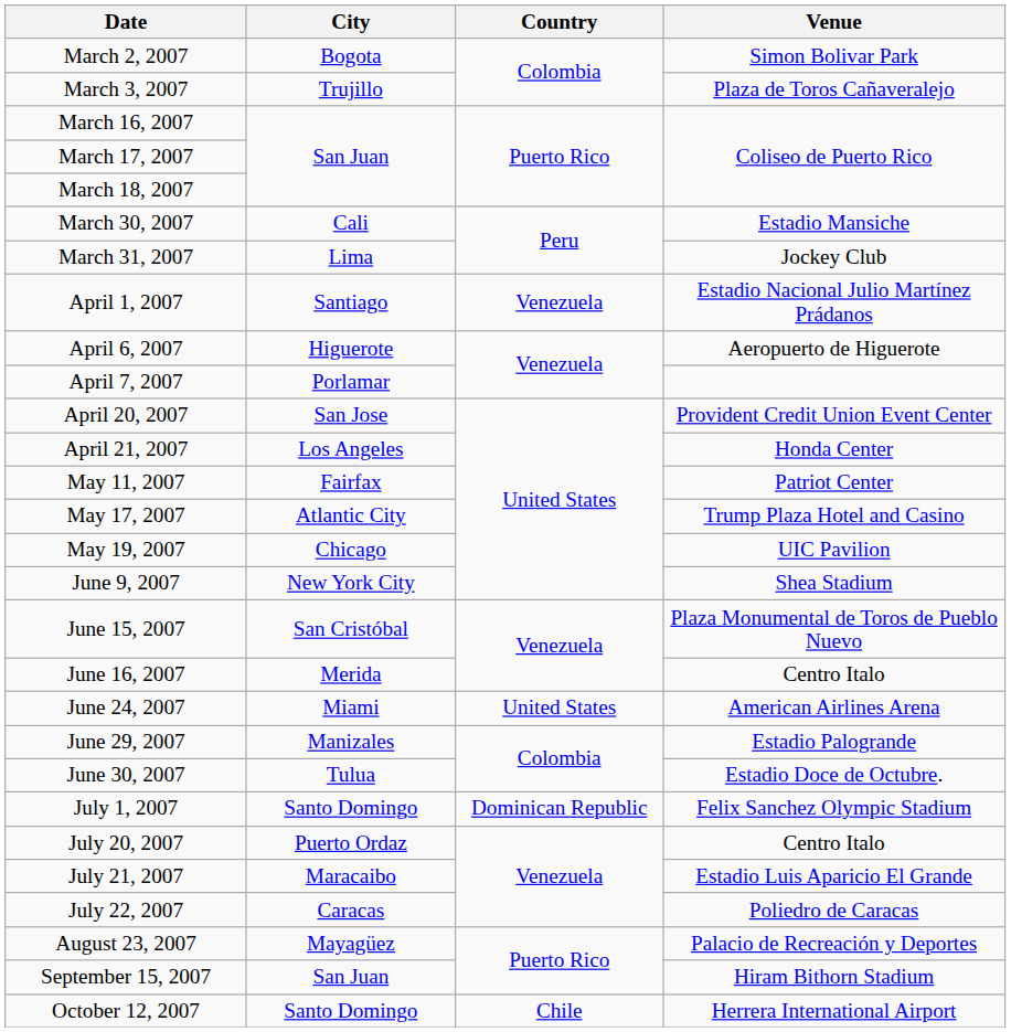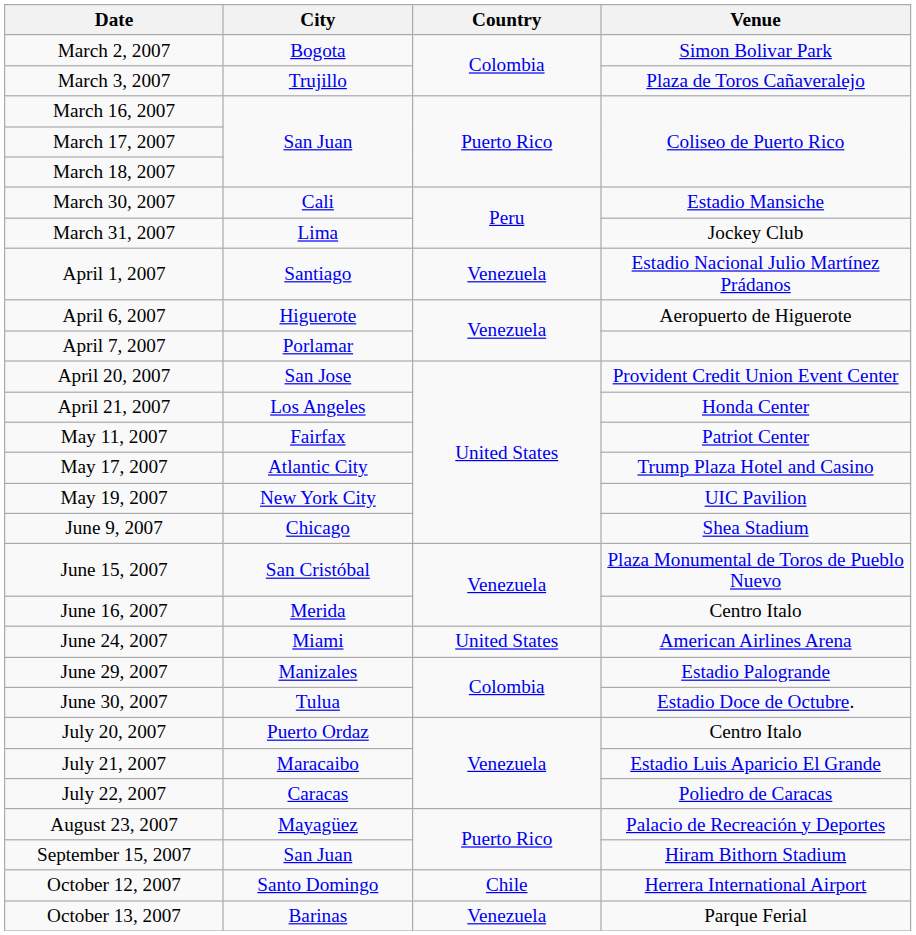 <table class="wikitable" style="text-align:center;">
 <tr>
 <th style="width:175px;">Date</th>
 <th style="width:150px;">City</th>
 <th style="width:150px;">Country</th>
 <th style="width:250px;">Venue</th>
 </tr>
 <tr>
 <td>March 2, 2007</td>
 <td><a href='#'>Bogota</a></td>
 <td rowspan="2"><a href='#'>Colombia</a></td>
 <td><a href='#'>Simon Bolivar Park</a></td>
 </tr>
 <tr>
 <td>March 3, 2007</td>
 <td><a href='#'>Trujillo</a></td>
 <td><a href='#'>Plaza de Toros Cañaveralejo</a></td>
 </tr>
 <tr>
 <td>March 16, 2007</td>
 <td rowspan="3"><a href='#'>San Juan</a></td>
 <td rowspan="3"><a href='#'>Puerto Rico</a></td>
 <td rowspan="3"><a href='#'>Coliseo de Puerto Rico</a></td>
 </tr>
 <tr>
 <td>March 17, 2007</td>
 </tr>
 <tr>
 <td>March 18, 2007</td>
 </tr>
 <tr>
 <td>March 30, 2007</td>
 <td><a href='#'>Cali</a></td>
 <td rowspan="2"><a href='#'>Peru</a></td>
 <td><a href='#'>Estadio Mansiche</a></td>
 </tr>
 <tr>
 <td>March 31, 2007</td>
 <td><a href='#'>Lima</a></td>
 <td>Jockey Club</td>
 </tr>
 <tr>
 <td>April 1, 2007</td>
 <td><a href='#'>Santiago</a></td>
 <td><a href='#'>Venezuela</a></td>
 <td><a href='#'>Estadio Nacional Julio Martínez Prádanos</a></td>
 </tr>
 <tr>
 <td>April 6, 2007</td>
 <td><a href='#'>Higuerote</a></td>
 <td rowspan="2"><a href='#'>Venezuela</a></td>
 <td>Aeropuerto de Higuerote</td>
 </tr>
 <tr>
 <td>April 7, 2007</td>
 <td><a href='#'>Porlamar</a></td>
 </tr>
 <tr>
 <td>April 20, 2007</td>
 <td><a href='#'>San Jose</a></td>
 <td rowspan="6"><a href='#'>United States</a></td>
 <td><a href='#'>Provident Credit Union Event Center</a></td>
 </tr>
 <tr>
 <td>April 21, 2007</td>
 <td><a href='#'>Los Angeles</a></td>
 <td><a href='#'>Honda Center</a></td>
 </tr>
 <tr>
 <td>May 11, 2007</td>
 <td><a href='#'>Fairfax</a></td>
 <td><a href='#'>Patriot Center</a></td>
 </tr>
 <tr>
 <td>May 17, 2007</td>
 <td><a href='#'>Atlantic City</a></td>
 <td><a href='#'>Trump Plaza Hotel and Casino</a></td>
 </tr>
 <tr>
 <td>May 19, 2007</td>
-<td><a href='#'>Chicago</a></td>
+<td><a href='#'>New York City</a></td>
 <td><a href='#'>UIC Pavilion</a></td>
 </tr>
 <tr>
 <td>June 9, 2007</td>
-<td><a href='#'>New York City</a></td>
+<td><a href='#'>Chicago</a></td>
 <td><a href='#'>Shea Stadium</a></td>
 </tr>
 <tr>
 <td>June 15, 2007</td>
 <td><a href='#'>San Cristóbal</a></td>
 <td rowspan="2"><a href='#'>Venezuela</a></td>
 <td><a href='#'>Plaza Monumental de Toros de Pueblo Nuevo</a></td>
 </tr>
 <tr>
 <td>June 16, 2007</td>
 <td><a href='#'>Merida</a></td>
 <td>Centro Italo</td>
 </tr>
 <tr>
 <td>June 24, 2007</td>
 <td><a href='#'>Miami</a></td>
 <td><a href='#'>United States</a></td>
 <td><a href='#'>American Airlines Arena</a></td>
 </tr>
 <tr>
 <td>June 29, 2007</td>
 <td><a href='#'>Manizales</a></td>
 <td rowspan="2"><a href='#'>Colombia</a></td>
 <td><a href='#'>Estadio Palogrande</a></td>
 </tr>
 <tr>
 <td>June 30, 2007</td>
 <td><a href='#'>Tulua</a></td>
 <td><a href='#'>Estadio Doce de Octubre</a>.</td>
-</tr>
-<tr>
-<td>July 1, 2007</td>
-<td><a href='#'>Santo Domingo</a></td>
-<td><a href='#'>Dominican Republic</a></td>
-<td><a href='#'>Felix Sanchez Olympic Stadium</a></td>
 </tr>
 <tr>
 <td>July 20, 2007</td>
 <td><a href='#'>Puerto Ordaz</a></td>
 <td rowspan="3"><a href='#'>Venezuela</a></td>
 <td>Centro Italo</td>
 </tr>
 <tr>
 <td>July 21, 2007</td>
 <td><a href='#'>Maracaibo</a></td>
 <td><a href='#'>Estadio Luis Aparicio El Grande</a></td>
 </tr>
 <tr>
 <td>July 22, 2007</td>
 <td><a href='#'>Caracas</a></td>
 <td><a href='#'>Poliedro de Caracas</a></td>
 </tr>
 <tr>
 <td>August 23, 2007</td>
 <td><a href='#'>Mayagüez</a></td>
 <td rowspan="2"><a href='#'>Puerto Rico</a></td>
 <td><a href='#'>Palacio de Recreación y Deportes</a></td>
 </tr>
 <tr>
 <td>September 15, 2007</td>
 <td><a href='#'>San Juan</a></td>
 <td><a href='#'>Hiram Bithorn Stadium</a></td>
 </tr>
 <tr>
 <td>October 12, 2007</td>
 <td><a href='#'>Santo Domingo</a></td>
 <td><a href='#'>Chile</a></td>
 <td><a href='#'>Herrera International Airport</a></td>
 </tr>
+<tr>
+<td>October 13, 2007</td>
+<td><a href='#'>Barinas</a></td>
+<td><a href='#'>Venezuela</a></td>
+<td>Parque Ferial</td>
+</tr>
 </table>
